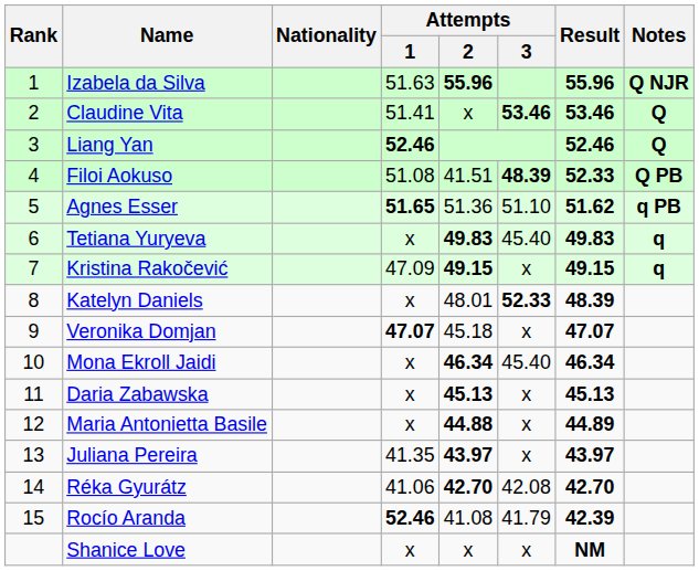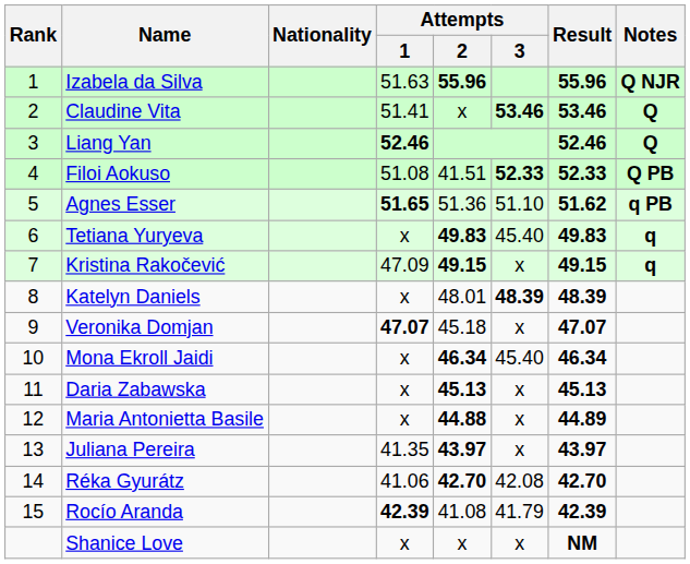 <table class="wikitable sortable" style="text-align:center">
 <tr>
 <th rowspan=2>Rank</th>
 <th rowspan=2>Name</th>
 <th rowspan=2>Nationality</th>
 <th colspan=3>Attempts</th>
 <th rowspan=2>Result</th>
 <th rowspan=2>Notes</th>
 </tr>
 <tr>
 <th>1</th>
 <th>2</th>
 <th>3</th>
 </tr>
 <tr bgcolor=ccffcc>
 <td>1</td>
 <td align=left><a href='#'>Izabela da Silva</a></td>
 <td align=left></td>
 <td>51.63</td>
 <td><strong>55.96</strong></td>
 <td></td>
 <td><strong>55.96</strong></td>
 <td><strong>Q NJR</strong></td>
 </tr>
 <tr bgcolor=ccffcc>
 <td>2</td>
 <td align=left><a href='#'>Claudine Vita</a></td>
 <td align=left></td>
 <td>51.41</td>
 <td>x</td>
 <td><strong>53.46</strong></td>
 <td><strong>53.46</strong></td>
 <td><strong>Q</strong></td>
 </tr>
 <tr bgcolor=ccffcc>
 <td>3</td>
 <td align=left><a href='#'>Liang Yan</a></td>
 <td align=left></td>
 <td><strong>52.46</strong></td>
 <td colspan=2></td>
 <td><strong>52.46</strong></td>
 <td><strong>Q</strong></td>
 </tr>
 <tr bgcolor=ccffcc>
 <td>4</td>
 <td align=left><a href='#'>Filoi Aokuso</a></td>
 <td align=left></td>
 <td>51.08</td>
 <td>41.51</td>
-<td><strong>48.39</strong></td>
+<td><strong>52.33</strong></td>
 <td><strong>52.33</strong></td>
 <td><strong>Q PB</strong></td>
 </tr>
 <tr bgcolor=ddffdd>
 <td>5</td>
 <td align=left><a href='#'>Agnes Esser</a></td>
 <td align=left></td>
 <td><strong>51.65</strong></td>
 <td>51.36</td>
 <td>51.10</td>
 <td><strong>51.62</strong></td>
 <td><strong>q PB</strong></td>
 </tr>
 <tr bgcolor=ddffdd>
 <td>6</td>
 <td align=left><a href='#'>Tetiana Yuryeva</a></td>
 <td align=left></td>
 <td>x</td>
 <td><strong>49.83</strong></td>
 <td>45.40</td>
 <td><strong>49.83</strong></td>
 <td><strong>q</strong></td>
 </tr>
 <tr bgcolor=ddffdd>
 <td>7</td>
 <td align=left><a href='#'>Kristina Rakočević</a></td>
 <td align=left></td>
 <td>47.09</td>
 <td><strong>49.15</strong></td>
 <td>x</td>
 <td><strong>49.15</strong></td>
 <td><strong>q</strong></td>
 </tr>
 <tr>
 <td>8</td>
 <td align=left><a href='#'>Katelyn Daniels</a></td>
 <td align=left></td>
 <td>x</td>
 <td>48.01</td>
-<td><strong>52.33</strong></td>
+<td><strong>48.39</strong></td>
 <td><strong>48.39</strong></td>
 <td></td>
 </tr>
 <tr>
 <td>9</td>
 <td align=left><a href='#'>Veronika Domjan</a></td>
 <td align=left></td>
 <td><strong>47.07</strong></td>
 <td>45.18</td>
 <td>x</td>
 <td><strong>47.07</strong></td>
 <td></td>
 </tr>
 <tr>
 <td>10</td>
 <td align=left><a href='#'>Mona Ekroll Jaidi</a></td>
 <td align=left></td>
 <td>x</td>
 <td><strong>46.34</strong></td>
 <td>45.40</td>
 <td><strong>46.34</strong></td>
 <td></td>
 </tr>
 <tr>
 <td>11</td>
 <td align=left><a href='#'>Daria Zabawska</a></td>
 <td align=left></td>
 <td>x</td>
 <td><strong>45.13</strong></td>
 <td>x</td>
 <td><strong>45.13</strong></td>
 <td></td>
 </tr>
 <tr>
 <td>12</td>
 <td align=left><a href='#'>Maria Antonietta Basile</a></td>
 <td align=left></td>
 <td>x</td>
 <td><strong>44.88</strong></td>
 <td>x</td>
 <td><strong>44.89</strong></td>
 <td></td>
 </tr>
 <tr>
 <td>13</td>
 <td align=left><a href='#'>Juliana Pereira</a></td>
 <td align=left></td>
 <td>41.35</td>
 <td><strong>43.97</strong></td>
 <td>x</td>
 <td><strong>43.97</strong></td>
 <td></td>
 </tr>
 <tr>
 <td>14</td>
 <td align=left><a href='#'>Réka Gyurátz</a></td>
 <td align=left></td>
 <td>41.06</td>
 <td><strong>42.70</strong></td>
 <td>42.08</td>
 <td><strong>42.70</strong></td>
 <td></td>
 </tr>
 <tr>
 <td>15</td>
 <td align=left><a href='#'>Rocío Aranda</a></td>
 <td align=left></td>
-<td><strong>52.46</strong></td>
+<td><strong>42.39</strong></td>
 <td>41.08</td>
 <td>41.79</td>
 <td><strong>42.39</strong></td>
 <td></td>
 </tr>
 <tr>
 <td></td>
 <td align=left><a href='#'>Shanice Love</a></td>
 <td align=left></td>
 <td>x</td>
 <td>x</td>
 <td>x</td>
 <td><strong>NM</strong></td>
 <td></td>
 </tr>
 </table>
